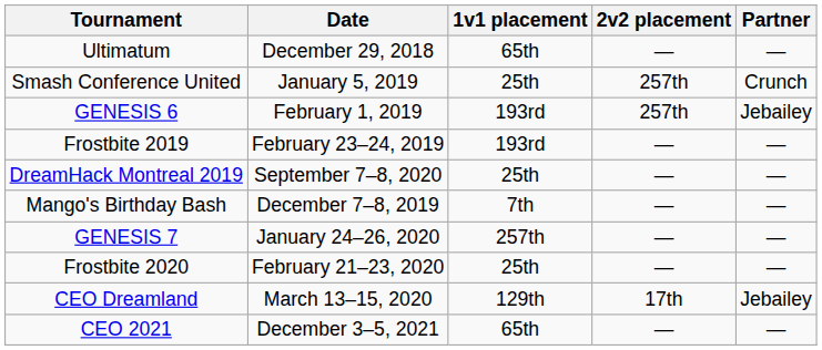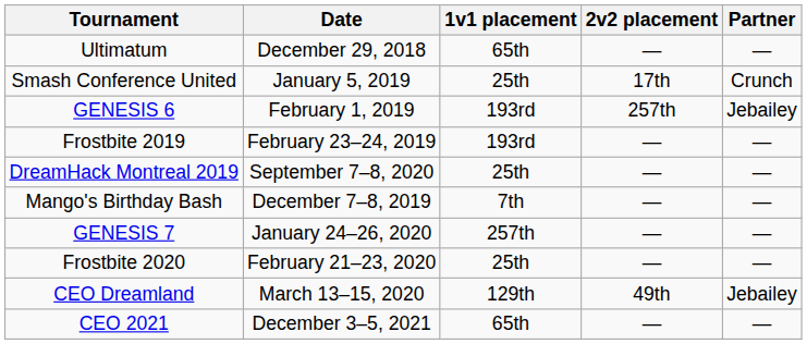 <table class="wikitable collapsible autocollapse" style="text-align:center">
 <tr>
 <th>Tournament</th>
 <th>Date</th>
 <th>1v1 placement</th>
 <th>2v2 placement</th>
 <th>Partner</th>
 </tr>
 <tr>
 <td>Ultimatum</td>
 <td>December 29, 2018</td>
 <td>65th</td>
 <td>—</td>
 <td>—</td>
 </tr>
 <tr>
 <td>Smash Conference United</td>
 <td>January 5, 2019</td>
 <td>25th</td>
-<td>257th</td>
+<td>17th</td>
 <td>Crunch</td>
 </tr>
 <tr>
 <td><a href='#'>GENESIS 6</a></td>
 <td>February 1, 2019</td>
 <td>193rd</td>
 <td>257th</td>
 <td>Jebailey</td>
 </tr>
 <tr>
 <td>Frostbite 2019</td>
 <td>February 23–24, 2019</td>
 <td>193rd</td>
 <td>—</td>
 <td>—</td>
 </tr>
 <tr>
 <td><a href='#'>DreamHack Montreal 2019</a></td>
 <td>September 7–8, 2020</td>
 <td>25th</td>
 <td>—</td>
 <td>—</td>
 </tr>
 <tr>
 <td>Mango's Birthday Bash</td>
 <td>December 7–8, 2019</td>
 <td>7th</td>
 <td>—</td>
 <td>—</td>
 </tr>
 <tr>
 <td><a href='#'>GENESIS 7</a></td>
 <td>January 24–26, 2020</td>
 <td>257th</td>
 <td>—</td>
 <td>—</td>
 </tr>
 <tr>
 <td>Frostbite 2020</td>
 <td>February 21–23, 2020</td>
 <td>25th</td>
 <td>—</td>
 <td>—</td>
 </tr>
 <tr>
 <td><a href='#'>CEO Dreamland</a></td>
 <td>March 13–15, 2020</td>
 <td>129th</td>
-<td>17th</td>
+<td>49th</td>
 <td>Jebailey</td>
 </tr>
 <tr>
 <td><a href='#'>CEO 2021</a></td>
 <td>December 3–5, 2021</td>
 <td>65th</td>
 <td>—</td>
 <td>—</td>
 </tr>
 </table>
